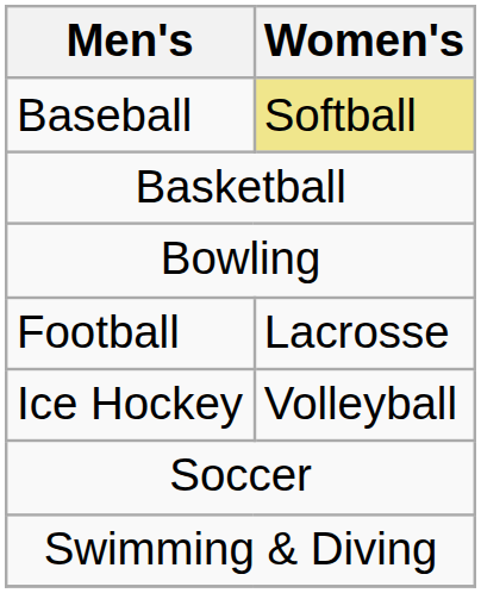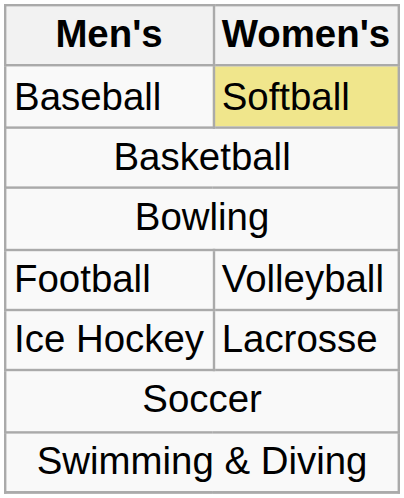 <table class="wikitable">
 <tr>
 <th>Men's</th>
 <th>Women's</th>
 </tr>
 <tr>
 <td>Baseball</td>
 <td style="background: khaki;">Softball</td>
 </tr>
 <tr>
 <td colspan=2 align=center>Basketball</td>
 </tr>
 <tr>
 <td colspan=2 align=center>Bowling</td>
 </tr>
 <tr>
 <td>Football</td>
-<td>Lacrosse</td>
+<td>Volleyball</td>
 </tr>
 <tr>
 <td>Ice Hockey</td>
-<td>Volleyball</td>
+<td>Lacrosse</td>
 </tr>
 <tr>
 <td colspan=2 align=center>Soccer</td>
 </tr>
 <tr>
 <td colspan=2 align=center>Swimming & Diving</td>
 </tr>
 <tr>
 </tr>
 </table>
